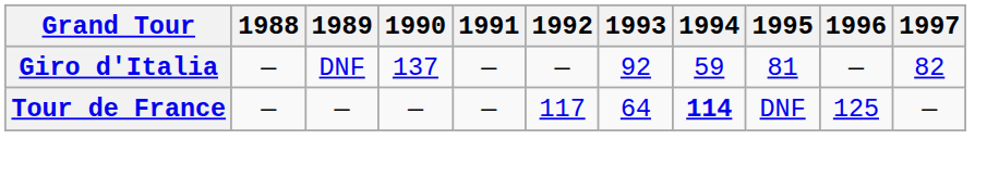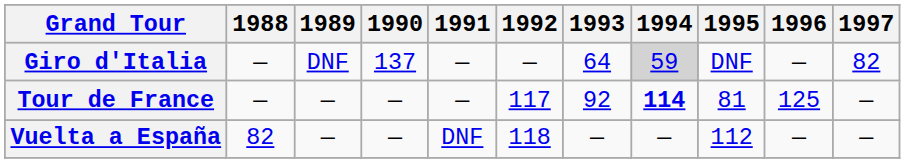 <table class="wikitable plainrowheaders">
 <tr>
 <th scope="col"><a href='#'>Grand Tour</a></th>
 <th scope="col">1988</th>
 <th scope="col">1989</th>
 <th scope="col">1990</th>
 <th scope="col">1991</th>
 <th scope="col">1992</th>
 <th scope="col">1993</th>
 <th scope="col">1994</th>
 <th scope="col">1995</th>
 <th scope="col">1996</th>
 <th scope="col">1997</th>
 </tr>
 <tr style="text-align:center;">
 <th scope="row"> <a href='#'>Giro d'Italia</a></th>
 <td>—</td>
 <td><a href='#'>DNF</a></td>
 <td><a href='#'>137</a></td>
 <td>—</td>
 <td>—</td>
-<td><a href='#'>92</a></td>
-<td><a href='#'>59</a></td>
-<td><a href='#'>81</a></td>
+<td><a href='#'>64</a></td>
+<td style="background: lightgrey;"><a href='#'>59</a></td>
+<td><a href='#'>DNF</a></td>
 <td>—</td>
 <td><a href='#'>82</a></td>
 </tr>
 <tr style="text-align:center;">
 <th scope="row"> <a href='#'>Tour de France</a></th>
 <td>—</td>
 <td>—</td>
 <td>—</td>
 <td>—</td>
 <td><a href='#'>117</a></td>
-<td><a href='#'>64</a></td>
+<td><a href='#'>92</a></td>
 <td><strong><a href='#'>114</a></strong></td>
-<td><a href='#'>DNF</a></td>
+<td><a href='#'>81</a></td>
 <td><a href='#'>125</a></td>
 <td>—</td>
 </tr>
+<tr style="text-align:center;">
+<th scope="row"> <a href='#'>Vuelta a España</a></th>
+<td><a href='#'>82</a></td>
+<td>—</td>
+<td>—</td>
+<td><a href='#'>DNF</a></td>
+<td><a href='#'>118</a></td>
+<td>—</td>
+<td>—</td>
+<td><a href='#'>112</a></td>
+<td>—</td>
+<td>—</td>
+</tr>
 </table>
